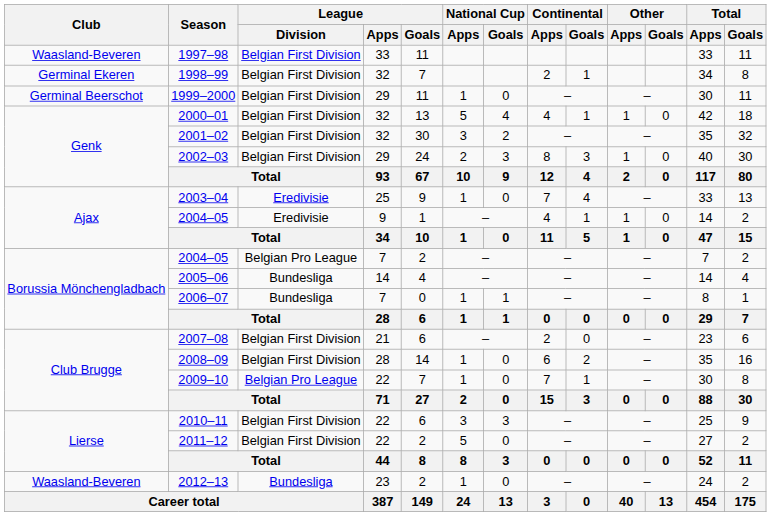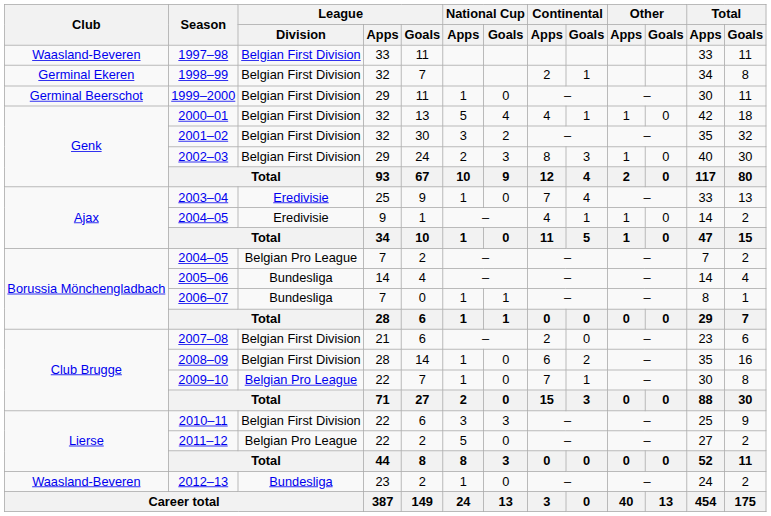 <table class="wikitable" style="text-align:center">
 <tr>
 <th rowspan="2">Club</th>
 <th rowspan="2">Season</th>
 <th colspan="3">League</th>
 <th colspan="2">National Cup</th>
 <th colspan="2">Continental</th>
 <th colspan="2">Other</th>
 <th colspan="2">Total</th>
 </tr>
 <tr>
 <th>Division</th>
 <th>Apps</th>
 <th>Goals</th>
 <th>Apps</th>
 <th>Goals</th>
 <th>Apps</th>
 <th>Goals</th>
 <th>Apps</th>
 <th>Goals</th>
 <th>Apps</th>
 <th>Goals</th>
 </tr>
 <tr>
 <td><a href='#'>Waasland-Beveren</a></td>
 <td><a href='#'>1997–98</a></td>
 <td><a href='#'>Belgian First Division</a></td>
 <td>33</td>
 <td>11</td>
 <td></td>
 <td></td>
 <td></td>
 <td></td>
 <td></td>
 <td></td>
 <td>33</td>
 <td>11</td>
 </tr>
 <tr>
 <td><a href='#'>Germinal Ekeren</a></td>
 <td><a href='#'>1998–99</a></td>
 <td>Belgian First Division</td>
 <td>32</td>
 <td>7</td>
 <td></td>
 <td></td>
 <td>2</td>
 <td>1</td>
 <td></td>
 <td></td>
 <td>34</td>
 <td>8</td>
 </tr>
 <tr>
 <td><a href='#'>Germinal Beerschot</a></td>
 <td><a href='#'>1999–2000</a></td>
 <td>Belgian First Division</td>
 <td>29</td>
 <td>11</td>
 <td>1</td>
 <td>0</td>
 <td colspan="2">–</td>
 <td colspan="2">–</td>
 <td>30</td>
 <td>11</td>
 </tr>
 <tr>
 <td rowspan="4"><a href='#'>Genk</a></td>
 <td><a href='#'>2000–01</a></td>
 <td>Belgian First Division</td>
 <td>32</td>
 <td>13</td>
 <td>5</td>
 <td>4</td>
 <td>4</td>
 <td>1</td>
 <td>1</td>
 <td>0</td>
 <td>42</td>
 <td>18</td>
 </tr>
 <tr>
 <td><a href='#'>2001–02</a></td>
 <td>Belgian First Division</td>
 <td>32</td>
 <td>30</td>
 <td>3</td>
 <td>2</td>
 <td colspan="2">–</td>
 <td colspan="2">–</td>
 <td>35</td>
 <td>32</td>
 </tr>
 <tr>
 <td><a href='#'>2002–03</a></td>
 <td>Belgian First Division</td>
 <td>29</td>
 <td>24</td>
 <td>2</td>
 <td>3</td>
 <td>8</td>
 <td>3</td>
 <td>1</td>
 <td>0</td>
 <td>40</td>
 <td>30</td>
 </tr>
 <tr>
 <th colspan="2">Total</th>
 <th>93</th>
 <th>67</th>
 <th>10</th>
 <th>9</th>
 <th>12</th>
 <th>4</th>
 <th>2</th>
 <th>0</th>
 <th>117</th>
 <th>80</th>
 </tr>
 <tr>
 <td rowspan="3"><a href='#'>Ajax</a></td>
 <td><a href='#'>2003–04</a></td>
 <td><a href='#'>Eredivisie</a></td>
 <td>25</td>
 <td>9</td>
 <td>1</td>
 <td>0</td>
 <td>7</td>
 <td>4</td>
 <td colspan="2">–</td>
 <td>33</td>
 <td>13</td>
 </tr>
 <tr>
 <td><a href='#'>2004–05</a></td>
 <td>Eredivisie</td>
 <td>9</td>
 <td>1</td>
 <td colspan="2">–</td>
 <td>4</td>
 <td>1</td>
 <td>1</td>
 <td>0</td>
 <td>14</td>
 <td>2</td>
 </tr>
 <tr>
 <th colspan="2">Total</th>
 <th>34</th>
 <th>10</th>
 <th>1</th>
 <th>0</th>
 <th>11</th>
 <th>5</th>
 <th>1</th>
 <th>0</th>
 <th>47</th>
 <th>15</th>
 </tr>
 <tr>
 <td rowspan="4"><a href='#'>Borussia Mönchengladbach</a></td>
 <td><a href='#'>2004–05</a></td>
 <td>Belgian Pro League</td>
 <td>7</td>
 <td>2</td>
 <td colspan="2">–</td>
 <td colspan="2">–</td>
 <td colspan="2">–</td>
 <td>7</td>
 <td>2</td>
 </tr>
 <tr>
 <td><a href='#'>2005–06</a></td>
 <td>Bundesliga</td>
 <td>14</td>
 <td>4</td>
 <td colspan="2">–</td>
 <td colspan="2">–</td>
 <td colspan="2">–</td>
 <td>14</td>
 <td>4</td>
 </tr>
 <tr>
 <td><a href='#'>2006–07</a></td>
 <td>Bundesliga</td>
 <td>7</td>
 <td>0</td>
 <td>1</td>
 <td>1</td>
 <td colspan="2">–</td>
 <td colspan="2">–</td>
 <td>8</td>
 <td>1</td>
 </tr>
 <tr>
 <th colspan="2">Total</th>
 <th>28</th>
 <th>6</th>
 <th>1</th>
 <th>1</th>
 <th>0</th>
 <th>0</th>
 <th>0</th>
 <th>0</th>
 <th>29</th>
 <th>7</th>
 </tr>
 <tr>
 <td rowspan="4"><a href='#'>Club Brugge</a></td>
 <td><a href='#'>2007–08</a></td>
 <td>Belgian First Division</td>
 <td>21</td>
 <td>6</td>
 <td colspan="2">–</td>
 <td>2</td>
 <td>0</td>
 <td colspan="2">–</td>
 <td>23</td>
 <td>6</td>
 </tr>
 <tr>
 <td><a href='#'>2008–09</a></td>
 <td>Belgian First Division</td>
 <td>28</td>
 <td>14</td>
 <td>1</td>
 <td>0</td>
 <td>6</td>
 <td>2</td>
 <td colspan="2">–</td>
 <td>35</td>
 <td>16</td>
 </tr>
 <tr>
 <td><a href='#'>2009–10</a></td>
 <td><a href='#'>Belgian Pro League</a></td>
 <td>22</td>
 <td>7</td>
 <td>1</td>
 <td>0</td>
 <td>7</td>
 <td>1</td>
 <td colspan="2">–</td>
 <td>30</td>
 <td>8</td>
 </tr>
 <tr>
 <th colspan="2">Total</th>
 <th>71</th>
 <th>27</th>
 <th>2</th>
 <th>0</th>
 <th>15</th>
 <th>3</th>
 <th>0</th>
 <th>0</th>
 <th>88</th>
 <th>30</th>
 </tr>
 <tr>
 <td rowspan="3"><a href='#'>Lierse</a></td>
 <td><a href='#'>2010–11</a></td>
 <td>Belgian First Division</td>
 <td>22</td>
 <td>6</td>
 <td>3</td>
 <td>3</td>
 <td colspan="2">–</td>
 <td colspan="2">–</td>
 <td>25</td>
 <td>9</td>
 </tr>
 <tr>
 <td><a href='#'>2011–12</a></td>
-<td>Belgian First Division</td>
+<td>Belgian Pro League</td>
 <td>22</td>
 <td>2</td>
 <td>5</td>
 <td>0</td>
 <td colspan="2">–</td>
 <td colspan="2">–</td>
 <td>27</td>
 <td>2</td>
 </tr>
 <tr>
 <th colspan="2">Total</th>
 <th>44</th>
 <th>8</th>
 <th>8</th>
 <th>3</th>
 <th>0</th>
 <th>0</th>
 <th>0</th>
 <th>0</th>
 <th>52</th>
 <th>11</th>
 </tr>
 <tr>
 <td><a href='#'>Waasland-Beveren</a></td>
 <td><a href='#'>2012–13</a></td>
 <td><a href='#'>Bundesliga</a></td>
 <td>23</td>
 <td>2</td>
 <td>1</td>
 <td>0</td>
 <td colspan="2">–</td>
 <td colspan="2">–</td>
 <td>24</td>
 <td>2</td>
 </tr>
 <tr>
 <th colspan="3">Career total</th>
 <th>387</th>
 <th>149</th>
 <th>24</th>
 <th>13</th>
 <th>3</th>
 <th>0</th>
 <th>40</th>
 <th>13</th>
 <th>454</th>
 <th>175</th>
 </tr>
 </table>
